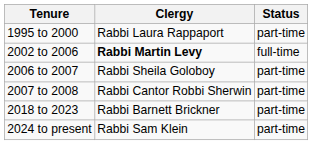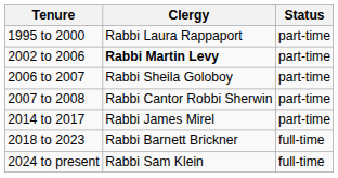 <table class="wikitable">
 <tr>
 <th>Tenure</th>
 <th>Clergy</th>
 <th>Status</th>
 </tr>
 <tr>
 <td>1995 to 2000</td>
 <td>Rabbi Laura Rappaport</td>
 <td>part-time</td>
 </tr>
 <tr>
 <td>2002 to 2006</td>
 <td><strong>Rabbi Martin Levy</strong></td>
-<td>full-time</td>
+<td>part-time</td>
 </tr>
 <tr>
 <td>2006 to 2007</td>
 <td>Rabbi Sheila Goloboy</td>
 <td>part-time</td>
 </tr>
 <tr>
 <td>2007 to 2008</td>
 <td>Rabbi Cantor Robbi Sherwin</td>
 <td>part-time</td>
 </tr>
 <tr>
+<td>2014 to 2017</td>
+<td>Rabbi James Mirel</td>
+<td>part-time</td>
+</tr>
+<tr>
 <td>2018 to 2023</td>
 <td>Rabbi Barnett Brickner</td>
-<td>part-time</td>
+<td>full-time</td>
 </tr>
 <tr>
 <td>2024 to present</td>
 <td>Rabbi Sam Klein</td>
-<td>part-time</td>
+<td>full-time</td>
 </tr>
 </table>
